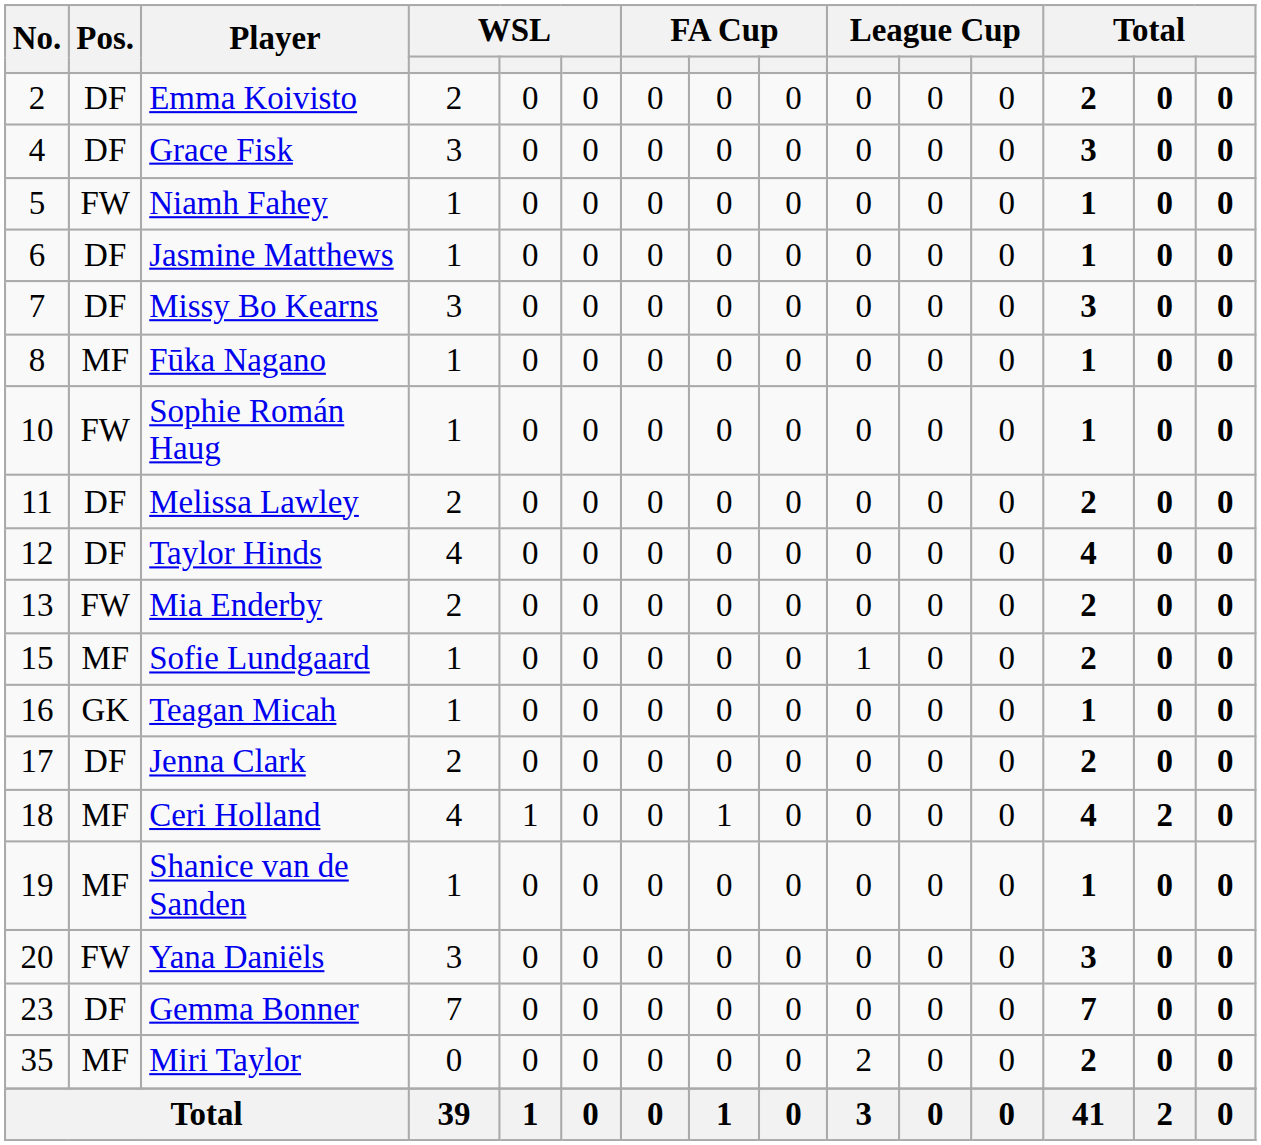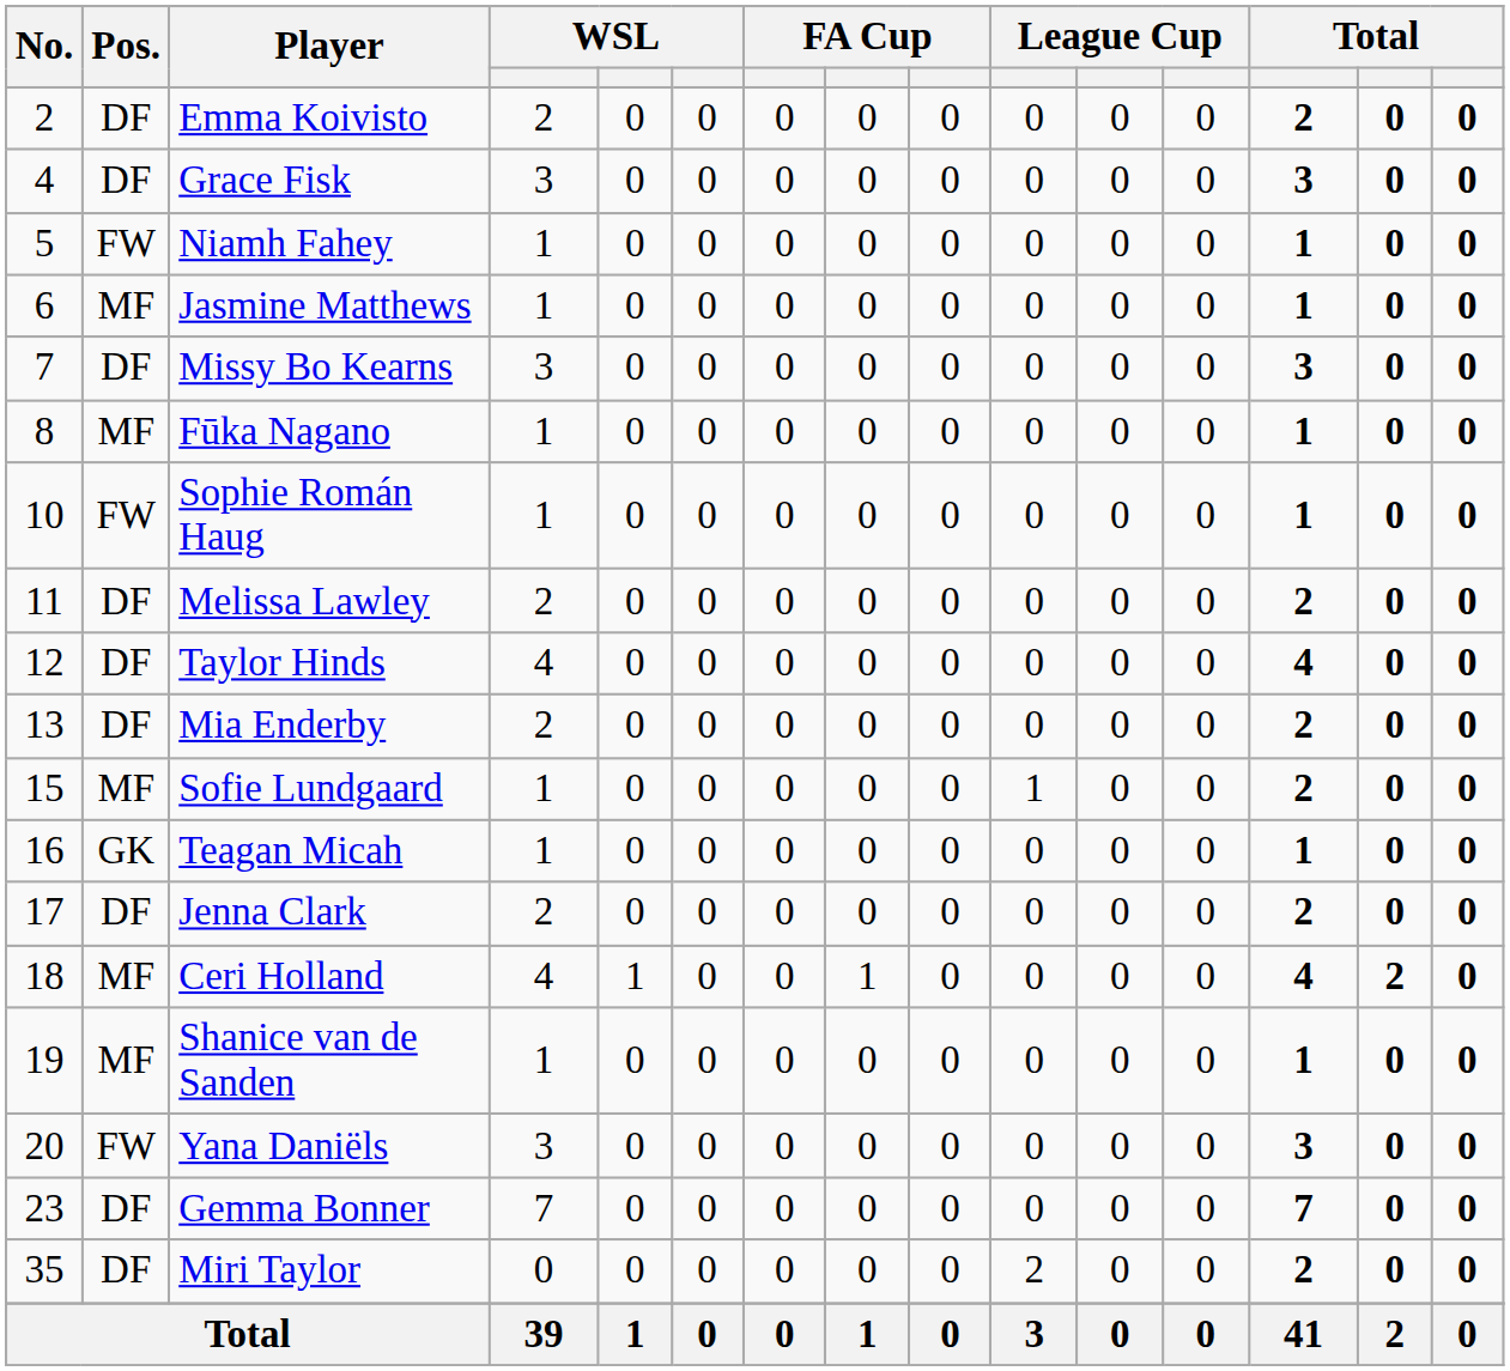 <table class="wikitable sortable" style="text-align:center">
 <tr>
 <th rowspan="2">No.</th>
 <th rowspan="2">Pos.</th>
 <th rowspan="2">Player</th>
 <th colspan="3" style="width:120px">WSL</th>
 <th colspan="3" style="width:120px">FA Cup</th>
 <th colspan="3" style="width:120px">League Cup</th>
 <th colspan="3" style="width:120px">Total</th>
 </tr>
 <tr>
 <th></th>
 <th></th>
 <th></th>
 <th></th>
 <th></th>
 <th></th>
 <th></th>
 <th></th>
 <th></th>
 <th></th>
 <th></th>
 <th></th>
 </tr>
 <tr>
 <td>2</td>
 <td>DF</td>
 <td align="left"> <a href='#'>Emma Koivisto</a></td>
 <td>2</td>
 <td>0</td>
 <td>0</td>
 <td>0</td>
 <td>0</td>
 <td>0</td>
 <td>0</td>
 <td>0</td>
 <td>0</td>
 <td><strong>2</strong></td>
 <td><strong>0</strong></td>
 <td><strong>0</strong></td>
 </tr>
 <tr>
 <td>4</td>
 <td>DF</td>
 <td align="left"> <a href='#'>Grace Fisk</a></td>
 <td>3</td>
 <td>0</td>
 <td>0</td>
 <td>0</td>
 <td>0</td>
 <td>0</td>
 <td>0</td>
 <td>0</td>
 <td>0</td>
 <td><strong>3</strong></td>
 <td><strong>0</strong></td>
 <td><strong>0</strong></td>
 </tr>
 <tr>
 <td>5</td>
 <td>FW</td>
 <td align="left"> <a href='#'>Niamh Fahey</a></td>
 <td>1</td>
 <td>0</td>
 <td>0</td>
 <td>0</td>
 <td>0</td>
 <td>0</td>
 <td>0</td>
 <td>0</td>
 <td>0</td>
 <td><strong>1</strong></td>
 <td><strong>0</strong></td>
 <td><strong>0</strong></td>
 </tr>
 <tr>
 <td>6</td>
-<td>DF</td>
+<td>MF</td>
 <td align="left"> <a href='#'>Jasmine Matthews</a></td>
 <td>1</td>
 <td>0</td>
 <td>0</td>
 <td>0</td>
 <td>0</td>
 <td>0</td>
 <td>0</td>
 <td>0</td>
 <td>0</td>
 <td><strong>1</strong></td>
 <td><strong>0</strong></td>
 <td><strong>0</strong></td>
 </tr>
 <tr>
 <td>7</td>
 <td>DF</td>
 <td align="left"> <a href='#'>Missy Bo Kearns</a></td>
 <td>3</td>
 <td>0</td>
 <td>0</td>
 <td>0</td>
 <td>0</td>
 <td>0</td>
 <td>0</td>
 <td>0</td>
 <td>0</td>
 <td><strong>3</strong></td>
 <td><strong>0</strong></td>
 <td><strong>0</strong></td>
 </tr>
 <tr>
 <td>8</td>
 <td>MF</td>
 <td align="left"> <a href='#'>Fūka Nagano</a></td>
 <td>1</td>
 <td>0</td>
 <td>0</td>
 <td>0</td>
 <td>0</td>
 <td>0</td>
 <td>0</td>
 <td>0</td>
 <td>0</td>
 <td><strong>1</strong></td>
 <td><strong>0</strong></td>
 <td><strong>0</strong></td>
 </tr>
 <tr>
 <td>10</td>
 <td>FW</td>
 <td align="left"> <a href='#'>Sophie Román Haug</a></td>
 <td>1</td>
 <td>0</td>
 <td>0</td>
 <td>0</td>
 <td>0</td>
 <td>0</td>
 <td>0</td>
 <td>0</td>
 <td>0</td>
 <td><strong>1</strong></td>
 <td><strong>0</strong></td>
 <td><strong>0</strong></td>
 </tr>
 <tr>
 <td>11</td>
 <td>DF</td>
 <td align="left"> <a href='#'>Melissa Lawley</a></td>
 <td>2</td>
 <td>0</td>
 <td>0</td>
 <td>0</td>
 <td>0</td>
 <td>0</td>
 <td>0</td>
 <td>0</td>
 <td>0</td>
 <td><strong>2</strong></td>
 <td><strong>0</strong></td>
 <td><strong>0</strong></td>
 </tr>
 <tr>
 <td>12</td>
 <td>DF</td>
 <td align="left"> <a href='#'>Taylor Hinds</a></td>
 <td>4</td>
 <td>0</td>
 <td>0</td>
 <td>0</td>
 <td>0</td>
 <td>0</td>
 <td>0</td>
 <td>0</td>
 <td>0</td>
 <td><strong>4</strong></td>
 <td><strong>0</strong></td>
 <td><strong>0</strong></td>
 </tr>
 <tr>
 <td>13</td>
-<td>FW</td>
+<td>DF</td>
 <td align="left"> <a href='#'>Mia Enderby</a></td>
 <td>2</td>
 <td>0</td>
 <td>0</td>
 <td>0</td>
 <td>0</td>
 <td>0</td>
 <td>0</td>
 <td>0</td>
 <td>0</td>
 <td><strong>2</strong></td>
 <td><strong>0</strong></td>
 <td><strong>0</strong></td>
 </tr>
 <tr>
 <td>15</td>
 <td>MF</td>
 <td align="left"> <a href='#'>Sofie Lundgaard</a></td>
 <td>1</td>
 <td>0</td>
 <td>0</td>
 <td>0</td>
 <td>0</td>
 <td>0</td>
 <td>1</td>
 <td>0</td>
 <td>0</td>
 <td><strong>2</strong></td>
 <td><strong>0</strong></td>
 <td><strong>0</strong></td>
 </tr>
 <tr>
 <td>16</td>
 <td>GK</td>
 <td align="left"> <a href='#'>Teagan Micah</a></td>
 <td>1</td>
 <td>0</td>
 <td>0</td>
 <td>0</td>
 <td>0</td>
 <td>0</td>
 <td>0</td>
 <td>0</td>
 <td>0</td>
 <td><strong>1</strong></td>
 <td><strong>0</strong></td>
 <td><strong>0</strong></td>
 </tr>
 <tr>
 <td>17</td>
 <td>DF</td>
 <td align="left"> <a href='#'>Jenna Clark</a></td>
 <td>2</td>
 <td>0</td>
 <td>0</td>
 <td>0</td>
 <td>0</td>
 <td>0</td>
 <td>0</td>
 <td>0</td>
 <td>0</td>
 <td><strong>2</strong></td>
 <td><strong>0</strong></td>
 <td><strong>0</strong></td>
 </tr>
 <tr>
 <td>18</td>
 <td>MF</td>
 <td align="left"> <a href='#'>Ceri Holland</a></td>
 <td>4</td>
 <td>1</td>
 <td>0</td>
 <td>0</td>
 <td>1</td>
 <td>0</td>
 <td>0</td>
 <td>0</td>
 <td>0</td>
 <td><strong>4</strong></td>
 <td><strong>2</strong></td>
 <td><strong>0</strong></td>
 </tr>
 <tr>
 <td>19</td>
 <td>MF</td>
 <td align="left"> <a href='#'>Shanice van de Sanden</a></td>
 <td>1</td>
 <td>0</td>
 <td>0</td>
 <td>0</td>
 <td>0</td>
 <td>0</td>
 <td>0</td>
 <td>0</td>
 <td>0</td>
 <td><strong>1</strong></td>
 <td><strong>0</strong></td>
 <td><strong>0</strong></td>
 </tr>
 <tr>
 <td>20</td>
 <td>FW</td>
 <td align="left"> <a href='#'>Yana Daniëls</a></td>
 <td>3</td>
 <td>0</td>
 <td>0</td>
 <td>0</td>
 <td>0</td>
 <td>0</td>
 <td>0</td>
 <td>0</td>
 <td>0</td>
 <td><strong>3</strong></td>
 <td><strong>0</strong></td>
 <td><strong>0</strong></td>
 </tr>
 <tr>
 <td>23</td>
 <td>DF</td>
 <td align="left"> <a href='#'>Gemma Bonner</a></td>
 <td>7</td>
 <td>0</td>
 <td>0</td>
 <td>0</td>
 <td>0</td>
 <td>0</td>
 <td>0</td>
 <td>0</td>
 <td>0</td>
 <td><strong>7</strong></td>
 <td><strong>0</strong></td>
 <td><strong>0</strong></td>
 </tr>
 <tr>
 <td>35</td>
-<td>MF</td>
+<td>DF</td>
 <td align="left"> <a href='#'>Miri Taylor</a></td>
 <td>0</td>
 <td>0</td>
 <td>0</td>
 <td>0</td>
 <td>0</td>
 <td>0</td>
 <td>2</td>
 <td>0</td>
 <td>0</td>
 <td><strong>2</strong></td>
 <td><strong>0</strong></td>
 <td><strong>0</strong></td>
 </tr>
 <tr>
 </tr>
 <tr class="sortbottom">
 <th colspan=3>Total</th>
 <th>39</th>
 <th>1</th>
 <th>0</th>
 <th>0</th>
 <th>1</th>
 <th>0</th>
 <th>3</th>
 <th>0</th>
 <th>0</th>
 <th>41</th>
 <th>2</th>
 <th>0</th>
 </tr>
 </table>
